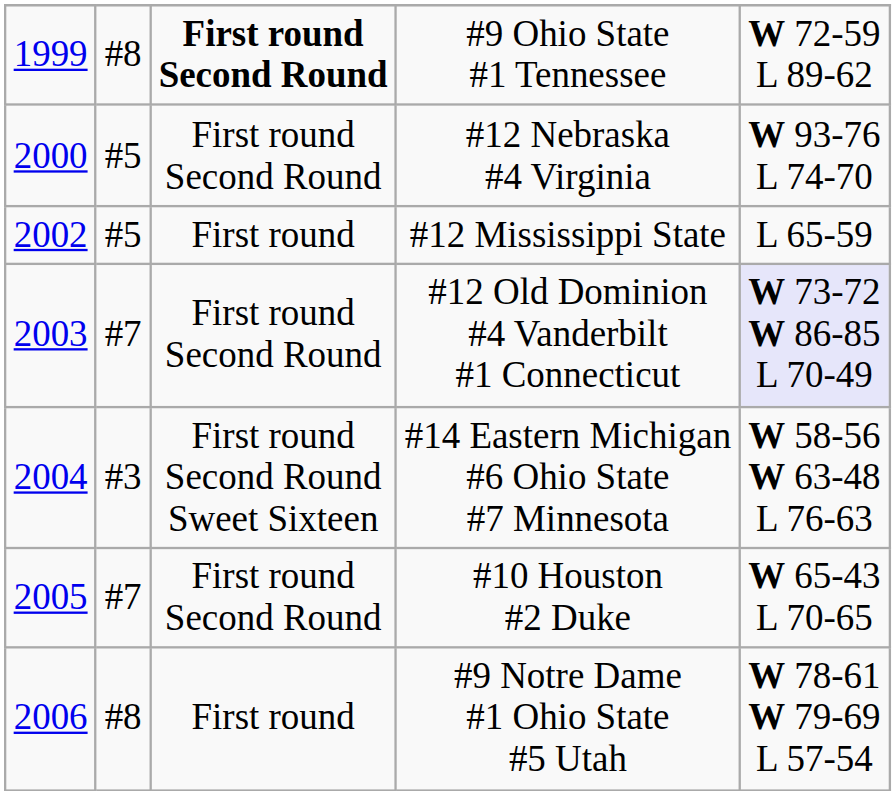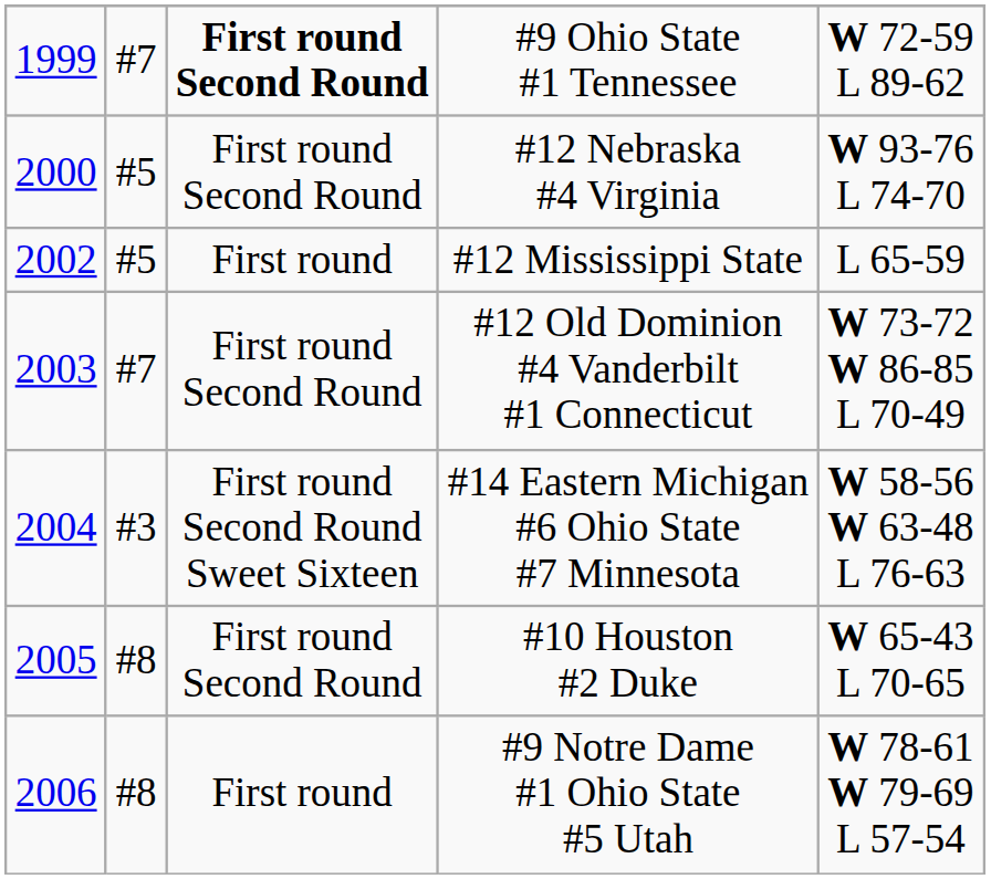 <table class="wikitable" style="text-align:center;">
 <tr>
 </tr>
 <tr>
 <td rowspan=1><a href='#'>1999</a></td>
-<td>#8</td>
+<td>#7</td>
 <td><strong>First round<br>Second Round</strong></td>
 <td>#9 Ohio State<br>#1 Tennessee</td>
 <td><strong>W</strong> 72-59<br>L 89-62</td>
 </tr>
 <tr s>
 <td rowspan=1><a href='#'>2000</a></td>
 <td>#5</td>
 <td>First round<br>Second Round</td>
 <td>#12 Nebraska<br>#4 Virginia</td>
 <td><strong>W</strong> 93-76<br>L 74-70</td>
 </tr>
 <tr>
 <td rowspan=1><a href='#'>2002</a></td>
 <td>#5</td>
 <td>First round</td>
 <td>#12 Mississippi State</td>
 <td>L 65-59</td>
 </tr>
 <tr>
 <td rowspan=1><a href='#'>2003</a></td>
 <td>#7</td>
 <td>First round<br>Second Round</td>
 <td>#12 Old Dominion<br>#4 Vanderbilt<br>#1 Connecticut</td>
-<td style="background: lavender;"><strong>W</strong> 73-72<br><strong>W</strong> 86-85<br>L 70-49</td>
+<td><strong>W</strong> 73-72<br><strong>W</strong> 86-85<br>L 70-49</td>
 </tr>
 <tr>
 <td rowspan=1><a href='#'>2004</a></td>
 <td>#3</td>
 <td>First round<br>Second Round<br>Sweet Sixteen</td>
 <td>#14 Eastern Michigan<br>#6 Ohio State<br>#7 Minnesota</td>
 <td><strong>W</strong> 58-56<br><strong>W</strong> 63-48<br>L 76-63</td>
 </tr>
 <tr>
 <td rowspan=1><a href='#'>2005</a></td>
-<td>#7</td>
+<td>#8</td>
 <td>First round<br>Second Round</td>
 <td>#10 Houston<br>#2 Duke</td>
 <td><strong>W</strong> 65-43<br>L 70-65</td>
 </tr>
 <tr>
 <td rowspan=1><a href='#'>2006</a></td>
 <td>#8</td>
 <td>First round</td>
 <td>#9 Notre Dame<br>#1 Ohio State<br>#5 Utah</td>
 <td><strong>W</strong> 78-61<br><strong>W</strong> 79-69<br>L 57-54</td>
 </tr>
 </table>
